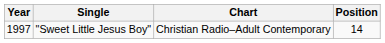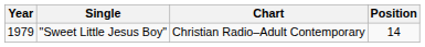 <table class="wikitable">
 <tr>
 <th>Year</th>
 <th>Single</th>
 <th>Chart</th>
 <th>Position</th>
 </tr>
 <tr>
-<td>1997</td>
+<td>1979</td>
 <td>"Sweet Little Jesus Boy"</td>
 <td>Christian Radio–Adult Contemporary</td>
 <td align="center">14</td>
 </tr>
 </table>
